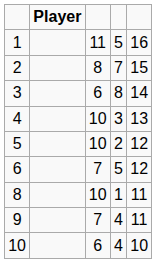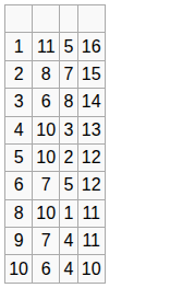 <table class="wikitable" style="text-align: center">
 <tr>
 <td> </td>
-<td><strong>Player</strong></td>
 <td></td>
 <td></td>
 <td></td>
 </tr>
 <tr>
 <td>1</td>
-<td align=left></td>
 <td>11</td>
 <td>5</td>
 <td>16</td>
 </tr>
 <tr>
 <td>2</td>
-<td align=left></td>
 <td>8</td>
 <td>7</td>
 <td>15</td>
 </tr>
 <tr>
 <td>3</td>
-<td align=left></td>
 <td>6</td>
 <td>8</td>
 <td>14</td>
 </tr>
 <tr>
 <td>4</td>
-<td align=left></td>
 <td>10</td>
 <td>3</td>
 <td>13</td>
 </tr>
 <tr>
 <td>5</td>
-<td align=left></td>
 <td>10</td>
 <td>2</td>
 <td>12</td>
 </tr>
 <tr>
 <td>6</td>
-<td align=left><br></td>
 <td>7</td>
 <td>5</td>
 <td>12</td>
 </tr>
 <tr>
 <td>8</td>
-<td align=left></td>
 <td>10</td>
 <td>1</td>
 <td>11</td>
 </tr>
 <tr>
 <td>9</td>
-<td align=left></td>
 <td>7</td>
 <td>4</td>
 <td>11</td>
 </tr>
 <tr>
 <td>10</td>
-<td align=left></td>
 <td>6</td>
 <td>4</td>
 <td>10</td>
 </tr>
 </table>
